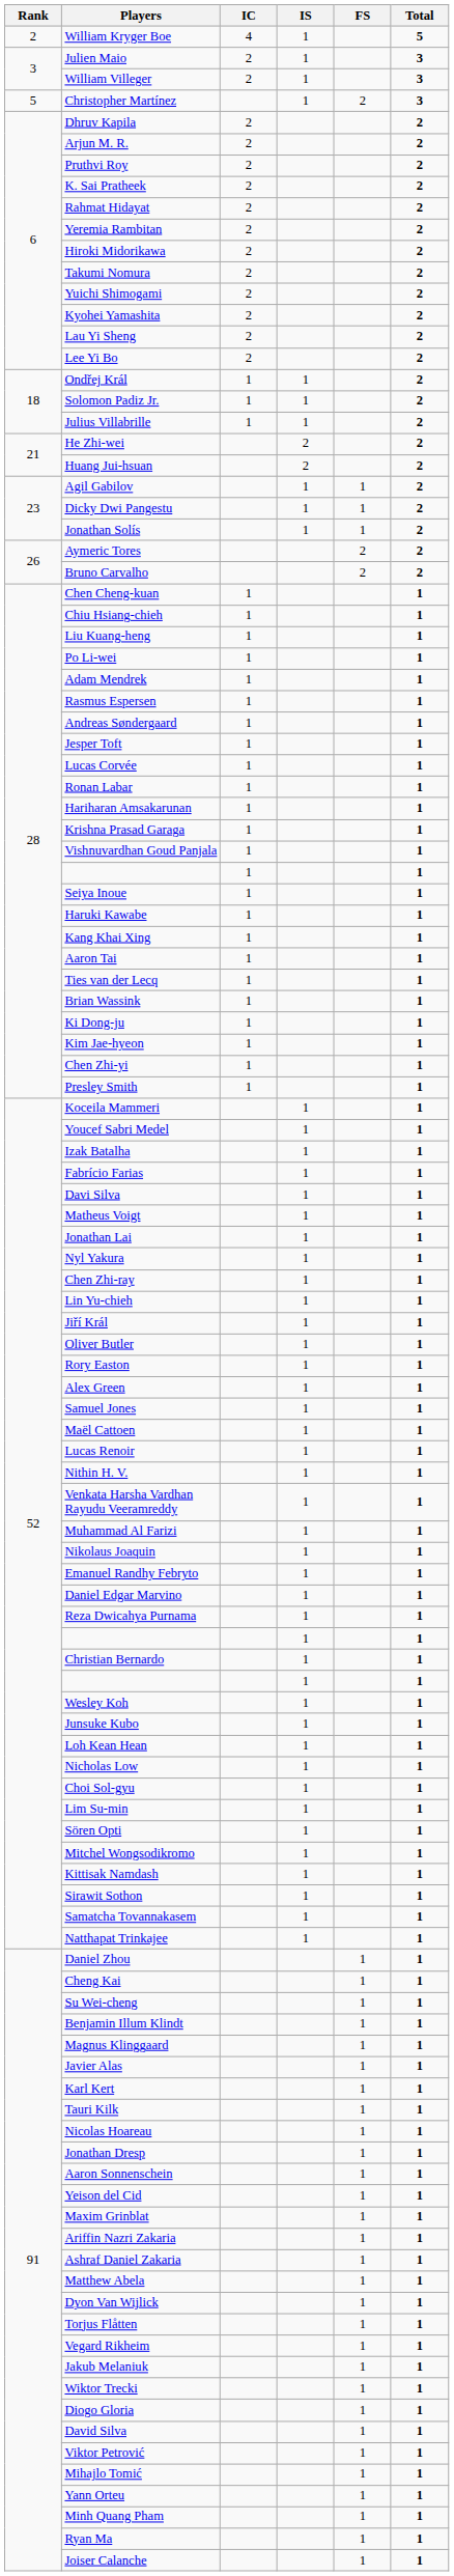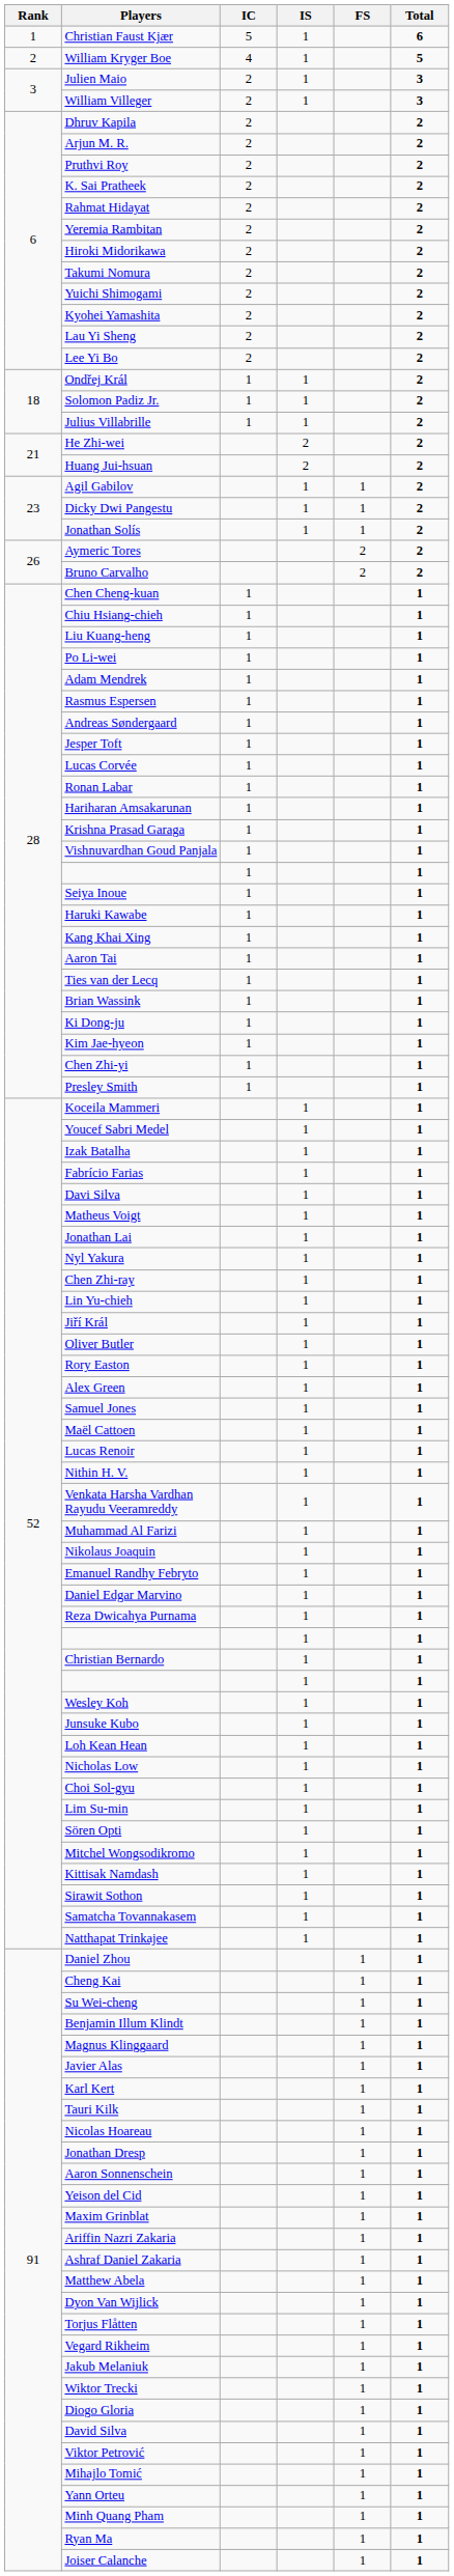 <table class="wikitable" style="font-size:80%; text-align:center">
 <tr>
 <th width="50">Rank</th>
 <th width="150">Players</th>
 <th width="50">IC</th>
 <th width="50">IS</th>
 <th width="50">FS</th>
 <th width="50">Total</th>
+</tr>
+<tr>
+<td>1</td>
+<td align="left"> <a href='#'>Christian Faust Kjær</a></td>
+<td>5</td>
+<td>1</td>
+<td></td>
+<td><strong>6</strong></td>
 </tr>
 <tr>
 <td>2</td>
 <td align="left"> <a href='#'>William Kryger Boe</a></td>
 <td>4</td>
 <td>1</td>
 <td></td>
 <td><strong>5</strong></td>
 </tr>
 <tr>
 <td rowspan="2">3</td>
 <td align="left"> <a href='#'>Julien Maio</a></td>
 <td>2</td>
 <td>1</td>
 <td></td>
 <td><strong>3</strong></td>
 </tr>
 <tr>
 <td align="left"> <a href='#'>William Villeger</a></td>
 <td>2</td>
 <td>1</td>
 <td></td>
-<td><strong>3</strong></td>
-</tr>
-<tr>
-<td>5</td>
-<td align="left"> <a href='#'>Christopher Martínez</a></td>
-<td></td>
-<td>1</td>
-<td>2</td>
 <td><strong>3</strong></td>
 </tr>
 <tr>
 <td rowspan="12">6</td>
 <td align="left"> <a href='#'>Dhruv Kapila</a></td>
 <td>2</td>
 <td></td>
 <td></td>
 <td><strong>2</strong></td>
 </tr>
 <tr>
 <td align="left"> <a href='#'>Arjun M. R.</a></td>
 <td>2</td>
 <td></td>
 <td></td>
 <td><strong>2</strong></td>
 </tr>
 <tr>
 <td align="left"> <a href='#'>Pruthvi Roy</a></td>
 <td>2</td>
 <td></td>
 <td></td>
 <td><strong>2</strong></td>
 </tr>
 <tr>
 <td align="left"> <a href='#'>K. Sai Pratheek</a></td>
 <td>2</td>
 <td></td>
 <td></td>
 <td><strong>2</strong></td>
 </tr>
 <tr>
 <td align="left"> <a href='#'>Rahmat Hidayat</a></td>
 <td>2</td>
 <td></td>
 <td></td>
 <td><strong>2</strong></td>
 </tr>
 <tr>
 <td align="left"> <a href='#'>Yeremia Rambitan</a></td>
 <td>2</td>
 <td></td>
 <td></td>
 <td><strong>2</strong></td>
 </tr>
 <tr>
 <td align="left"> <a href='#'>Hiroki Midorikawa</a></td>
 <td>2</td>
 <td></td>
 <td></td>
 <td><strong>2</strong></td>
 </tr>
 <tr>
 <td align="left"> <a href='#'>Takumi Nomura</a></td>
 <td>2</td>
 <td></td>
 <td></td>
 <td><strong>2</strong></td>
 </tr>
 <tr>
 <td align="left"> <a href='#'>Yuichi Shimogami</a></td>
 <td>2</td>
 <td></td>
 <td></td>
 <td><strong>2</strong></td>
 </tr>
 <tr>
 <td align="left"> <a href='#'>Kyohei Yamashita</a></td>
 <td>2</td>
 <td></td>
 <td></td>
 <td><strong>2</strong></td>
 </tr>
 <tr>
 <td align="left"> <a href='#'>Lau Yi Sheng</a></td>
 <td>2</td>
 <td></td>
 <td></td>
 <td><strong>2</strong></td>
 </tr>
 <tr>
 <td align="left"> <a href='#'>Lee Yi Bo</a></td>
 <td>2</td>
 <td></td>
 <td></td>
 <td><strong>2</strong></td>
 </tr>
 <tr>
 <td rowspan="3">18</td>
 <td align="left"> <a href='#'>Ondřej Král</a></td>
 <td>1</td>
 <td>1</td>
 <td></td>
 <td><strong>2</strong></td>
 </tr>
 <tr>
 <td align="left"> <a href='#'>Solomon Padiz Jr.</a></td>
 <td>1</td>
 <td>1</td>
 <td></td>
 <td><strong>2</strong></td>
 </tr>
 <tr>
 <td align="left"> <a href='#'>Julius Villabrille</a></td>
 <td>1</td>
 <td>1</td>
 <td></td>
 <td><strong>2</strong></td>
 </tr>
 <tr>
 <td rowspan="2">21</td>
 <td align="left"> <a href='#'>He Zhi-wei</a></td>
 <td></td>
 <td>2</td>
 <td></td>
 <td><strong>2</strong></td>
 </tr>
 <tr>
 <td align="left"> <a href='#'>Huang Jui-hsuan</a></td>
 <td></td>
 <td>2</td>
 <td></td>
 <td><strong>2</strong></td>
 </tr>
 <tr>
 <td rowspan="3">23</td>
 <td align="left"> <a href='#'>Agil Gabilov</a></td>
 <td></td>
 <td>1</td>
 <td>1</td>
 <td><strong>2</strong></td>
 </tr>
 <tr>
 <td align="left"> <a href='#'>Dicky Dwi Pangestu</a></td>
 <td></td>
 <td>1</td>
 <td>1</td>
 <td><strong>2</strong></td>
 </tr>
 <tr>
 <td align="left"> <a href='#'>Jonathan Solís</a></td>
 <td></td>
 <td>1</td>
 <td>1</td>
 <td><strong>2</strong></td>
 </tr>
 <tr>
 <td rowspan="2">26</td>
 <td align="left"> <a href='#'>Aymeric Tores</a></td>
 <td></td>
 <td></td>
 <td>2</td>
 <td><strong>2</strong></td>
 </tr>
 <tr>
 <td align="left"> <a href='#'>Bruno Carvalho</a></td>
 <td></td>
 <td></td>
 <td>2</td>
 <td><strong>2</strong></td>
 </tr>
 <tr>
 <td rowspan="24">28</td>
 <td align="left"> <a href='#'>Chen Cheng-kuan</a></td>
 <td>1</td>
 <td></td>
 <td></td>
 <td><strong>1</strong></td>
 </tr>
 <tr>
 <td align="left"> <a href='#'>Chiu Hsiang-chieh</a></td>
 <td>1</td>
 <td></td>
 <td></td>
 <td><strong>1</strong></td>
 </tr>
 <tr>
 <td align="left"> <a href='#'>Liu Kuang-heng</a></td>
 <td>1</td>
 <td></td>
 <td></td>
 <td><strong>1</strong></td>
 </tr>
 <tr>
 <td align="left"> <a href='#'>Po Li-wei</a></td>
 <td>1</td>
 <td></td>
 <td></td>
 <td><strong>1</strong></td>
 </tr>
 <tr>
 <td align="left"> <a href='#'>Adam Mendrek</a></td>
 <td>1</td>
 <td></td>
 <td></td>
 <td><strong>1</strong></td>
 </tr>
 <tr>
 <td align="left"> <a href='#'>Rasmus Espersen</a></td>
 <td>1</td>
 <td></td>
 <td></td>
 <td><strong>1</strong></td>
 </tr>
 <tr>
 <td align="left"> <a href='#'>Andreas Søndergaard</a></td>
 <td>1</td>
 <td></td>
 <td></td>
 <td><strong>1</strong></td>
 </tr>
 <tr>
 <td align="left"> <a href='#'>Jesper Toft</a></td>
 <td>1</td>
 <td></td>
 <td></td>
 <td><strong>1</strong></td>
 </tr>
 <tr>
 <td align="left"> <a href='#'>Lucas Corvée</a></td>
 <td>1</td>
 <td></td>
 <td></td>
 <td><strong>1</strong></td>
 </tr>
 <tr>
 <td align="left"> <a href='#'>Ronan Labar</a></td>
 <td>1</td>
 <td></td>
 <td></td>
 <td><strong>1</strong></td>
 </tr>
 <tr>
 <td align="left"> <a href='#'>Hariharan Amsakarunan</a></td>
 <td>1</td>
 <td></td>
 <td></td>
 <td><strong>1</strong></td>
 </tr>
 <tr>
 <td align="left"> <a href='#'>Krishna Prasad Garaga</a></td>
 <td>1</td>
 <td></td>
 <td></td>
 <td><strong>1</strong></td>
 </tr>
 <tr>
 <td align="left"> <a href='#'>Vishnuvardhan Goud Panjala</a></td>
 <td>1</td>
 <td></td>
 <td></td>
 <td><strong>1</strong></td>
 </tr>
 <tr>
 <td align="left"></td>
 <td>1</td>
 <td></td>
 <td></td>
 <td><strong>1</strong></td>
 </tr>
 <tr>
 <td align="left"> <a href='#'>Seiya Inoue</a></td>
 <td>1</td>
 <td></td>
 <td></td>
 <td><strong>1</strong></td>
 </tr>
 <tr>
 <td align="left"> <a href='#'>Haruki Kawabe</a></td>
 <td>1</td>
 <td></td>
 <td></td>
 <td><strong>1</strong></td>
 </tr>
 <tr>
 <td align="left"> <a href='#'>Kang Khai Xing</a></td>
 <td>1</td>
 <td></td>
 <td></td>
 <td><strong>1</strong></td>
 </tr>
 <tr>
 <td align="left"> <a href='#'>Aaron Tai</a></td>
 <td>1</td>
 <td></td>
 <td></td>
 <td><strong>1</strong></td>
 </tr>
 <tr>
 <td align="left"> <a href='#'>Ties van der Lecq</a></td>
 <td>1</td>
 <td></td>
 <td></td>
 <td><strong>1</strong></td>
 </tr>
 <tr>
 <td align="left"> <a href='#'>Brian Wassink</a></td>
 <td>1</td>
 <td></td>
 <td></td>
 <td><strong>1</strong></td>
 </tr>
 <tr>
 <td align="left"> <a href='#'>Ki Dong-ju</a></td>
 <td>1</td>
 <td></td>
 <td></td>
 <td><strong>1</strong></td>
 </tr>
 <tr>
 <td align="left"> <a href='#'>Kim Jae-hyeon</a></td>
 <td>1</td>
 <td></td>
 <td></td>
 <td><strong>1</strong></td>
 </tr>
 <tr>
 <td align="left"> <a href='#'>Chen Zhi-yi</a></td>
 <td>1</td>
 <td></td>
 <td></td>
 <td><strong>1</strong></td>
 </tr>
 <tr>
 <td align="left"> <a href='#'>Presley Smith</a></td>
 <td>1</td>
 <td></td>
 <td></td>
 <td><strong>1</strong></td>
 </tr>
 <tr>
 <td rowspan="39">52</td>
 <td align="left"> <a href='#'>Koceila Mammeri</a></td>
 <td></td>
 <td>1</td>
 <td></td>
 <td><strong>1</strong></td>
 </tr>
 <tr>
 <td align="left"> <a href='#'>Youcef Sabri Medel</a></td>
 <td></td>
 <td>1</td>
 <td></td>
 <td><strong>1</strong></td>
 </tr>
 <tr>
 <td align="left"> <a href='#'>Izak Batalha</a></td>
 <td></td>
 <td>1</td>
 <td></td>
 <td><strong>1</strong></td>
 </tr>
 <tr>
 <td align="left"> <a href='#'>Fabrício Farias</a></td>
 <td></td>
 <td>1</td>
 <td></td>
 <td><strong>1</strong></td>
 </tr>
 <tr>
 <td align="left"> <a href='#'>Davi Silva</a></td>
 <td></td>
 <td>1</td>
 <td></td>
 <td><strong>1</strong></td>
 </tr>
 <tr>
 <td align="left"> <a href='#'>Matheus Voigt</a></td>
 <td></td>
 <td>1</td>
 <td></td>
 <td><strong>1</strong></td>
 </tr>
 <tr>
 <td align="left"> <a href='#'>Jonathan Lai</a></td>
 <td></td>
 <td>1</td>
 <td></td>
 <td><strong>1</strong></td>
 </tr>
 <tr>
 <td align="left"> <a href='#'>Nyl Yakura</a></td>
 <td></td>
 <td>1</td>
 <td></td>
 <td><strong>1</strong></td>
 </tr>
 <tr>
 <td align="left"> <a href='#'>Chen Zhi-ray</a></td>
 <td></td>
 <td>1</td>
 <td></td>
 <td><strong>1</strong></td>
 </tr>
 <tr>
 <td align="left"> <a href='#'>Lin Yu-chieh</a></td>
 <td></td>
 <td>1</td>
 <td></td>
 <td><strong>1</strong></td>
 </tr>
 <tr>
 <td align="left"> <a href='#'>Jiří Král</a></td>
 <td></td>
 <td>1</td>
 <td></td>
 <td><strong>1</strong></td>
 </tr>
 <tr>
 <td align="left"> <a href='#'>Oliver Butler</a></td>
 <td></td>
 <td>1</td>
 <td></td>
 <td><strong>1</strong></td>
 </tr>
 <tr>
 <td align="left"> <a href='#'>Rory Easton</a></td>
 <td></td>
 <td>1</td>
 <td></td>
 <td><strong>1</strong></td>
 </tr>
 <tr>
 <td align="left"> <a href='#'>Alex Green</a></td>
 <td></td>
 <td>1</td>
 <td></td>
 <td><strong>1</strong></td>
 </tr>
 <tr>
 <td align="left"> <a href='#'>Samuel Jones</a></td>
 <td></td>
 <td>1</td>
 <td></td>
 <td><strong>1</strong></td>
 </tr>
 <tr>
 <td align="left"> <a href='#'>Maël Cattoen</a></td>
 <td></td>
 <td>1</td>
 <td></td>
 <td><strong>1</strong></td>
 </tr>
 <tr>
 <td align="left"> <a href='#'>Lucas Renoir</a></td>
 <td></td>
 <td>1</td>
 <td></td>
 <td><strong>1</strong></td>
 </tr>
 <tr>
 <td align="left"> <a href='#'>Nithin H. V.</a></td>
 <td></td>
 <td>1</td>
 <td></td>
 <td><strong>1</strong></td>
 </tr>
 <tr>
 <td align="left"> <a href='#'>Venkata Harsha Vardhan Rayudu Veeramreddy</a></td>
 <td></td>
 <td>1</td>
 <td></td>
 <td><strong>1</strong></td>
 </tr>
 <tr>
 <td align="left"> <a href='#'>Muhammad Al Farizi</a></td>
 <td></td>
 <td>1</td>
 <td></td>
 <td><strong>1</strong></td>
 </tr>
 <tr>
 <td align="left"> <a href='#'>Nikolaus Joaquin</a></td>
 <td></td>
 <td>1</td>
 <td></td>
 <td><strong>1</strong></td>
 </tr>
 <tr>
 <td align="left"> <a href='#'>Emanuel Randhy Febryto</a></td>
 <td></td>
 <td>1</td>
 <td></td>
 <td><strong>1</strong></td>
 </tr>
 <tr>
 <td align="left"> <a href='#'>Daniel Edgar Marvino</a></td>
 <td></td>
 <td>1</td>
 <td></td>
 <td><strong>1</strong></td>
 </tr>
 <tr>
 <td align="left"> <a href='#'>Reza Dwicahya Purnama</a></td>
 <td></td>
 <td>1</td>
 <td></td>
 <td><strong>1</strong></td>
 </tr>
 <tr>
 <td align="left"></td>
 <td></td>
 <td>1</td>
 <td></td>
 <td><strong>1</strong></td>
 </tr>
 <tr>
 <td align="left"> <a href='#'>Christian Bernardo</a></td>
 <td></td>
 <td>1</td>
 <td></td>
 <td><strong>1</strong></td>
 </tr>
 <tr>
 <td align="left"></td>
 <td></td>
 <td>1</td>
 <td></td>
 <td><strong>1</strong></td>
 </tr>
 <tr>
 <td align="left"> <a href='#'>Wesley Koh</a></td>
 <td></td>
 <td>1</td>
 <td></td>
 <td><strong>1</strong></td>
 </tr>
 <tr>
 <td align="left"> <a href='#'>Junsuke Kubo</a></td>
 <td></td>
 <td>1</td>
 <td></td>
 <td><strong>1</strong></td>
 </tr>
 <tr>
 <td align="left"> <a href='#'>Loh Kean Hean</a></td>
 <td></td>
 <td>1</td>
 <td></td>
 <td><strong>1</strong></td>
 </tr>
 <tr>
 <td align="left"> <a href='#'>Nicholas Low</a></td>
 <td></td>
 <td>1</td>
 <td></td>
 <td><strong>1</strong></td>
 </tr>
 <tr>
 <td align="left"> <a href='#'>Choi Sol-gyu</a></td>
 <td></td>
 <td>1</td>
 <td></td>
 <td><strong>1</strong></td>
 </tr>
 <tr>
 <td align="left"> <a href='#'>Lim Su-min</a></td>
 <td></td>
 <td>1</td>
 <td></td>
 <td><strong>1</strong></td>
 </tr>
 <tr>
 <td align="left"> <a href='#'>Sören Opti</a></td>
 <td></td>
 <td>1</td>
 <td></td>
 <td><strong>1</strong></td>
 </tr>
 <tr>
 <td align="left"> <a href='#'>Mitchel Wongsodikromo</a></td>
 <td></td>
 <td>1</td>
 <td></td>
 <td><strong>1</strong></td>
 </tr>
 <tr>
 <td align="left"> <a href='#'>Kittisak Namdash</a></td>
 <td></td>
 <td>1</td>
 <td></td>
 <td><strong>1</strong></td>
 </tr>
 <tr>
 <td align="left"> <a href='#'>Sirawit Sothon</a></td>
 <td></td>
 <td>1</td>
 <td></td>
 <td><strong>1</strong></td>
 </tr>
 <tr>
 <td align="left"> <a href='#'>Samatcha Tovannakasem</a></td>
 <td></td>
 <td>1</td>
 <td></td>
 <td><strong>1</strong></td>
 </tr>
 <tr>
 <td align="left"> <a href='#'>Natthapat Trinkajee</a></td>
 <td></td>
 <td>1</td>
 <td></td>
 <td><strong>1</strong></td>
 </tr>
 <tr>
 <td rowspan="29">91</td>
 <td align="left"> <a href='#'>Daniel Zhou</a></td>
 <td></td>
 <td></td>
 <td>1</td>
 <td><strong>1</strong></td>
 </tr>
 <tr>
 <td align="left"> <a href='#'>Cheng Kai</a></td>
 <td></td>
 <td></td>
 <td>1</td>
 <td><strong>1</strong></td>
 </tr>
 <tr>
 <td align="left"> <a href='#'>Su Wei-cheng</a></td>
 <td></td>
 <td></td>
 <td>1</td>
 <td><strong>1</strong></td>
 </tr>
 <tr>
 <td align="left"> <a href='#'>Benjamin Illum Klindt</a></td>
 <td></td>
 <td></td>
 <td>1</td>
 <td><strong>1</strong></td>
 </tr>
 <tr>
 <td align="left"> <a href='#'>Magnus Klinggaard</a></td>
 <td></td>
 <td></td>
 <td>1</td>
 <td><strong>1</strong></td>
 </tr>
 <tr>
 <td align="left"> <a href='#'>Javier Alas</a></td>
 <td></td>
 <td></td>
 <td>1</td>
 <td><strong>1</strong></td>
 </tr>
 <tr>
 <td align="left"> <a href='#'>Karl Kert</a></td>
 <td></td>
 <td></td>
 <td>1</td>
 <td><strong>1</strong></td>
 </tr>
 <tr>
 <td align="left"> <a href='#'>Tauri Kilk</a></td>
 <td></td>
 <td></td>
 <td>1</td>
 <td><strong>1</strong></td>
 </tr>
 <tr>
 <td align="left"> <a href='#'>Nicolas Hoareau</a></td>
 <td></td>
 <td></td>
 <td>1</td>
 <td><strong>1</strong></td>
 </tr>
 <tr>
 <td align="left"> <a href='#'>Jonathan Dresp</a></td>
 <td></td>
 <td></td>
 <td>1</td>
 <td><strong>1</strong></td>
 </tr>
 <tr>
 <td align="left"> <a href='#'>Aaron Sonnenschein</a></td>
 <td></td>
 <td></td>
 <td>1</td>
 <td><strong>1</strong></td>
 </tr>
 <tr>
 <td align="left"> <a href='#'>Yeison del Cid</a></td>
 <td></td>
 <td></td>
 <td>1</td>
 <td><strong>1</strong></td>
 </tr>
 <tr>
 <td align="left"> <a href='#'>Maxim Grinblat</a></td>
 <td></td>
 <td></td>
 <td>1</td>
 <td><strong>1</strong></td>
 </tr>
 <tr>
 <td align="left"> <a href='#'>Ariffin Nazri Zakaria</a></td>
 <td></td>
 <td></td>
 <td>1</td>
 <td><strong>1</strong></td>
 </tr>
 <tr>
 <td align="left"> <a href='#'>Ashraf Daniel Zakaria</a></td>
 <td></td>
 <td></td>
 <td>1</td>
 <td><strong>1</strong></td>
 </tr>
 <tr>
 <td align="left"> <a href='#'>Matthew Abela</a></td>
 <td></td>
 <td></td>
 <td>1</td>
 <td><strong>1</strong></td>
 </tr>
 <tr>
 <td align="left"> <a href='#'>Dyon Van Wijlick</a></td>
 <td></td>
 <td></td>
 <td>1</td>
 <td><strong>1</strong></td>
 </tr>
 <tr>
 <td align="left"> <a href='#'>Torjus Flåtten</a></td>
 <td></td>
 <td></td>
 <td>1</td>
 <td><strong>1</strong></td>
 </tr>
 <tr>
 <td align="left"> <a href='#'>Vegard Rikheim</a></td>
 <td></td>
 <td></td>
 <td>1</td>
 <td><strong>1</strong></td>
 </tr>
 <tr>
 <td align="left"> <a href='#'>Jakub Melaniuk</a></td>
 <td></td>
 <td></td>
 <td>1</td>
 <td><strong>1</strong></td>
 </tr>
 <tr>
 <td align="left"> <a href='#'>Wiktor Trecki</a></td>
 <td></td>
 <td></td>
 <td>1</td>
 <td><strong>1</strong></td>
 </tr>
 <tr>
 <td align="left"> <a href='#'>Diogo Gloria</a></td>
 <td></td>
 <td></td>
 <td>1</td>
 <td><strong>1</strong></td>
 </tr>
 <tr>
 <td align="left"> <a href='#'>David Silva</a></td>
 <td></td>
 <td></td>
 <td>1</td>
 <td><strong>1</strong></td>
 </tr>
 <tr>
 <td align="left"> <a href='#'>Viktor Petrović</a></td>
 <td></td>
 <td></td>
 <td>1</td>
 <td><strong>1</strong></td>
 </tr>
 <tr>
 <td align="left"> <a href='#'>Mihajlo Tomić</a></td>
 <td></td>
 <td></td>
 <td>1</td>
 <td><strong>1</strong></td>
 </tr>
 <tr>
 <td align="left"> <a href='#'>Yann Orteu</a></td>
 <td></td>
 <td></td>
 <td>1</td>
 <td><strong>1</strong></td>
 </tr>
 <tr>
 <td align="left"> <a href='#'>Minh Quang Pham</a></td>
 <td></td>
 <td></td>
 <td>1</td>
 <td><strong>1</strong></td>
 </tr>
 <tr>
 <td align="left"> <a href='#'>Ryan Ma</a></td>
 <td></td>
 <td></td>
 <td>1</td>
 <td><strong>1</strong></td>
 </tr>
 <tr>
 <td align="left"> <a href='#'>Joiser Calanche</a></td>
 <td></td>
 <td></td>
 <td>1</td>
 <td><strong>1</strong></td>
 </tr>
 </table>
